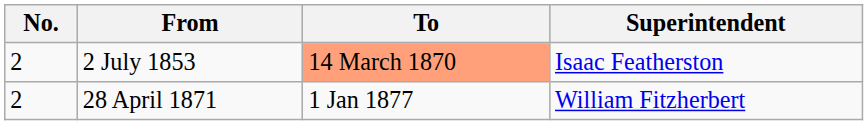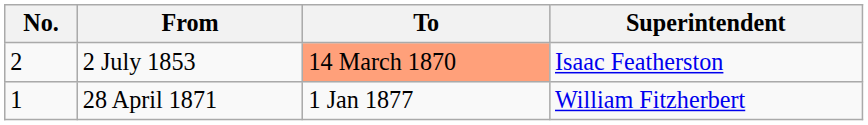 <table class="wikitable" style="width:45%;">
 <tr>
 <th>No.</th>
 <th>From</th>
 <th>To</th>
 <th>Superintendent</th>
 </tr>
 <tr>
 <td>2</td>
 <td>2 July 1853</td>
 <td style="background: lightsalmon;">14 March 1870</td>
 <td><a href='#'>Isaac Featherston</a></td>
 </tr>
 <tr>
-<td>2</td>
+<td>1</td>
 <td>28 April 1871</td>
 <td>1 Jan 1877</td>
 <td><a href='#'>William Fitzherbert</a></td>
 </tr>
 </table>
